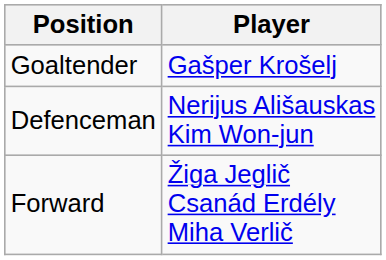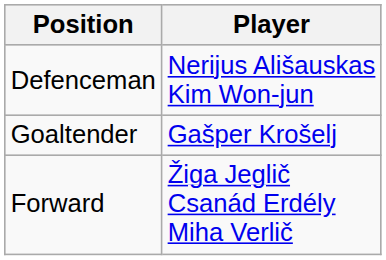 <table class="wikitable">
 <tr>
 <th>Position</th>
 <th>Player</th>
 </tr>
 <tr>
+<td>Defenceman</td>
+<td> <a href='#'>Nerijus Ališauskas</a><br> <a href='#'>Kim Won-jun</a></td>
+</tr>
+<tr>
 <td>Goaltender</td>
 <td> <a href='#'>Gašper Krošelj</a></td>
-</tr>
-<tr>
-<td>Defenceman</td>
-<td> <a href='#'>Nerijus Ališauskas</a><br> <a href='#'>Kim Won-jun</a></td>
 </tr>
 <tr>
 <td>Forward</td>
 <td> <a href='#'>Žiga Jeglič</a><br> <a href='#'>Csanád Erdély</a><br> <a href='#'>Miha Verlič</a></td>
 </tr>
 </table>
